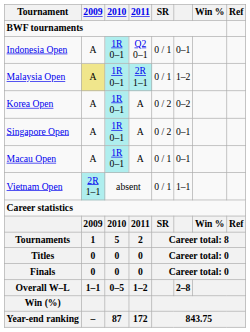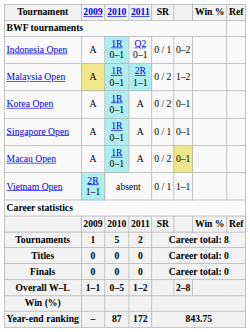 <table class="wikitable" style="font-size: 90%; text-align:center">
 <tr>
 <th>Tournament</th>
 <th><a href='#'>2009</a></th>
 <th><a href='#'>2010</a></th>
 <th><a href='#'>2011</a></th>
 <th>SR</th>
 <th></th>
 <th>Win %</th>
 <th>Ref</th>
 </tr>
 <tr>
 <td align="left" colspan="7"><strong>BWF tournaments</strong></td>
 </tr>
 <tr>
 <td align="left"><a href='#'>Indonesia Open</a></td>
 <td>A</td>
 <td bgcolor="#AFEEEE"><a href='#'>1R</a><br>0–1</td>
 <td><a href='#'>Q2</a><br>0–1</td>
 <td>0 / 1</td>
-<td>0–1</td>
+<td>0–2</td>
 <td align="right"></td>
 <td></td>
 </tr>
 <tr>
 <td align="left"><a href='#'>Malaysia Open</a></td>
 <td style="background: khaki;">A</td>
 <td bgcolor="#AFEEEE"><a href='#'>1R</a><br>0–1</td>
 <td bgcolor="#AFEEEE"><a href='#'>2R</a><br>1–1</td>
-<td>0 / 1</td>
+<td>0 / 2</td>
 <td>1–2</td>
 <td align="right"></td>
 <td></td>
 </tr>
 <tr>
 <td align="left"><a href='#'>Korea Open</a></td>
 <td>A</td>
 <td bgcolor="#AFEEEE"><a href='#'>1R</a><br>0–1</td>
 <td>A</td>
 <td>0 / 2</td>
-<td>0–2</td>
+<td>0–1</td>
 <td align="right"></td>
 <td></td>
 </tr>
 <tr>
 <td align="left"><a href='#'>Singapore Open</a></td>
 <td>A</td>
 <td bgcolor="#AFEEEE"><a href='#'>1R</a><br>0–1</td>
 <td>A</td>
-<td>0 / 2</td>
+<td>0 / 1</td>
 <td>0–1</td>
 <td align="right"></td>
 <td></td>
 </tr>
 <tr>
 <td align="left"><a href='#'>Macau Open</a></td>
 <td>A</td>
 <td bgcolor="#AFEEEE"><a href='#'>1R</a><br>0–1</td>
 <td>A</td>
-<td>0 / 1</td>
-<td>0–1</td>
+<td>0 / 2</td>
+<td style="background: khaki;">0–1</td>
 <td align="right"></td>
 <td></td>
 </tr>
 <tr>
 <td align="left"><a href='#'>Vietnam Open</a></td>
 <td bgcolor="#AFEEEE"><a href='#'>2R</a><br>1–1</td>
 <td colspan="2">absent</td>
 <td>0 / 1</td>
 <td>1–1</td>
 <td align="right"></td>
 <td></td>
 </tr>
 <tr>
 <td align="left" colspan="8"><strong>Career statistics</strong></td>
 </tr>
 <tr>
 <th></th>
 <th>2009</th>
 <th>2010</th>
 <th>2011</th>
 <th>SR</th>
 <th></th>
 <th>Win %</th>
 <th>Ref</th>
 </tr>
 <tr bgcolor="#EFEFEF">
 <th>Tournaments</th>
 <th>1</th>
 <th>5</th>
 <th>2</th>
 <th colspan="4">Career total: 8</th>
 </tr>
 <tr>
 <th>Titles</th>
 <th>0</th>
 <th>0</th>
 <th>0</th>
 <th colspan="4">Career total: 0</th>
 </tr>
 <tr>
 <th>Finals</th>
 <th>0</th>
 <th>0</th>
 <th>0</th>
 <th colspan="4">Career total: 0</th>
 </tr>
 <tr>
 <th>Overall W–L</th>
 <th>1–1</th>
 <th>0–5</th>
 <th>1–2</th>
 <th></th>
 <th>2–8</th>
 <th colspan="2"></th>
 </tr>
 <tr>
 <th>Win (%)</th>
 <th></th>
 <th></th>
 <th></th>
 <th colspan="4"></th>
 </tr>
 <tr>
 <th>Year-end ranking</th>
 <th>–</th>
 <th>87</th>
 <th>172</th>
 <th colspan="4">843.75</th>
 </tr>
 </table>
